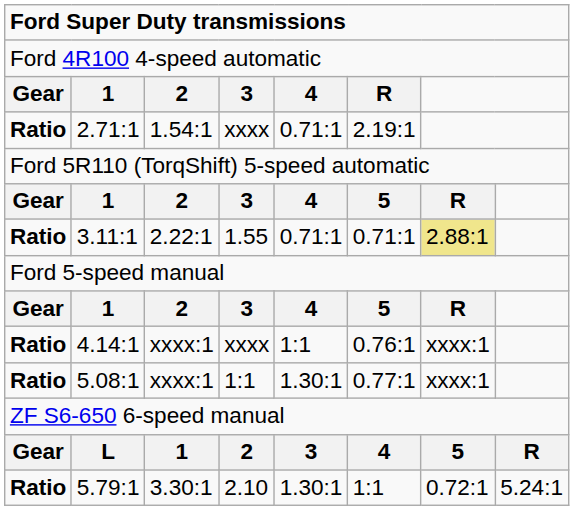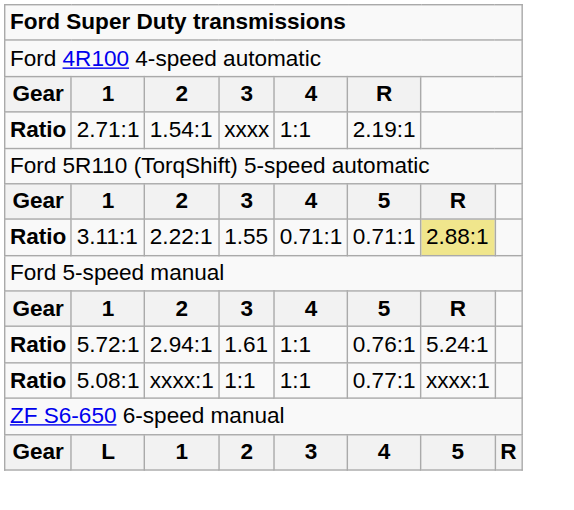 <table class="wikitable">
 <tr>
 <td colspan="8"><strong>Ford Super Duty transmissions</strong></td>
 </tr>
 <tr>
 <td colspan="8">Ford <a href='#'>4R100</a> 4-speed automatic</td>
 </tr>
 <tr>
 <th>Gear</th>
 <th>1</th>
 <th>2</th>
 <th>3</th>
 <th>4</th>
 <th>R</th>
 <td colspan="2"></td>
 </tr>
 <tr>
 <td><strong>Ratio</strong></td>
 <td>2.71:1</td>
 <td>1.54:1</td>
 <td>xxxx</td>
-<td>0.71:1</td>
+<td>1:1</td>
 <td>2.19:1</td>
 <td colspan="2"></td>
 </tr>
 <tr>
 <td colspan="8">Ford 5R110 (TorqShift) 5-speed automatic</td>
 </tr>
 <tr>
 <th>Gear</th>
 <th>1</th>
 <th>2</th>
 <th>3</th>
 <th>4</th>
 <th>5</th>
 <th>R</th>
 <td></td>
 </tr>
 <tr>
 <td><strong>Ratio</strong></td>
 <td>3.11:1</td>
 <td>2.22:1</td>
 <td>1.55</td>
 <td>0.71:1</td>
 <td>0.71:1</td>
 <td style="background: khaki;">2.88:1</td>
 <td></td>
 </tr>
 <tr>
 <td colspan="8">Ford 5-speed manual</td>
 </tr>
 <tr>
 <th>Gear</th>
 <th>1</th>
 <th>2</th>
 <th>3</th>
 <th>4</th>
 <th>5</th>
 <th>R</th>
 <td></td>
 </tr>
 <tr>
 <td><strong>Ratio</strong></td>
-<td>4.14:1</td>
-<td>xxxx:1</td>
-<td>xxxx</td>
+<td>5.72:1</td>
+<td>2.94:1</td>
+<td>1.61</td>
 <td>1:1</td>
 <td>0.76:1</td>
-<td>xxxx:1</td>
+<td>5.24:1</td>
 <td></td>
 </tr>
 <tr>
 <td><strong>Ratio</strong></td>
 <td>5.08:1</td>
 <td>xxxx:1</td>
 <td>1:1</td>
-<td>1.30:1</td>
+<td>1:1</td>
 <td>0.77:1</td>
 <td>xxxx:1</td>
 <td></td>
 </tr>
 <tr>
 <td colspan="8"><a href='#'>ZF S6-650</a> 6-speed manual</td>
 </tr>
 <tr>
 <th>Gear</th>
 <th>L</th>
 <th>1</th>
 <th>2</th>
 <th>3</th>
 <th>4</th>
 <th>5</th>
 <th>R</th>
 </tr>
-<tr>
-<td><strong>Ratio</strong></td>
-<td>5.79:1</td>
-<td>3.30:1</td>
-<td>2.10</td>
-<td>1.30:1</td>
-<td>1:1</td>
-<td>0.72:1</td>
-<td>5.24:1</td>
-</tr>
 </table>
